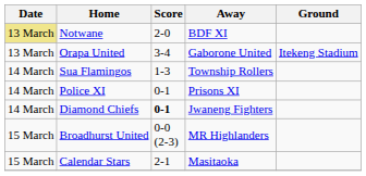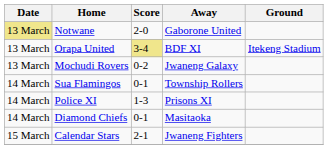 <table class="wikitable sortable">
 <tr>
 <th>Date</th>
 <th>Home</th>
 <th>Score</th>
 <th>Away</th>
 <th>Ground</th>
 </tr>
 <tr>
 <td style="background: khaki;">13 March</td>
 <td><a href='#'>Notwane</a></td>
 <td>2-0</td>
-<td><a href='#'>BDF XI</a></td>
+<td><a href='#'>Gaborone United</a></td>
 <td></td>
 </tr>
 <tr>
 <td>13 March</td>
 <td><a href='#'>Orapa United</a></td>
-<td>3-4</td>
-<td><a href='#'>Gaborone United</a></td>
+<td style="background: khaki;">3-4</td>
+<td><a href='#'>BDF XI</a></td>
 <td><a href='#'>Itekeng Stadium</a></td>
+</tr>
+<tr>
+<td>13 March</td>
+<td><a href='#'>Mochudi Rovers</a></td>
+<td>0-2</td>
+<td><a href='#'>Jwaneng Galaxy</a></td>
+<td></td>
 </tr>
 <tr>
 <td>14 March</td>
 <td><a href='#'>Sua Flamingos</a></td>
-<td>1-3</td>
+<td>0-1</td>
 <td><a href='#'>Township Rollers</a></td>
 <td></td>
 </tr>
 <tr>
 <td>14 March</td>
 <td><a href='#'>Police XI</a></td>
-<td>0-1</td>
+<td>1-3</td>
 <td><a href='#'>Prisons XI</a></td>
 <td></td>
 </tr>
 <tr>
 <td>14 March</td>
 <td><a href='#'>Diamond Chiefs</a></td>
-<td><strong>0-1</strong></td>
-<td><a href='#'>Jwaneng Fighters</a></td>
-<td></td>
-</tr>
-<tr>
-<td>15 March</td>
-<td><a href='#'>Broadhurst United</a></td>
-<td>0-0<br>(2-3)</td>
-<td><a href='#'>MR Highlanders</a></td>
+<td>0-1</td>
+<td><a href='#'>Masitaoka</a></td>
 <td></td>
 </tr>
 <tr>
 <td>15 March</td>
 <td><a href='#'>Calendar Stars</a></td>
 <td>2-1</td>
-<td><a href='#'>Masitaoka</a></td>
+<td><a href='#'>Jwaneng Fighters</a></td>
 <td></td>
 </tr>
 <tr>
 </tr>
 </table>
